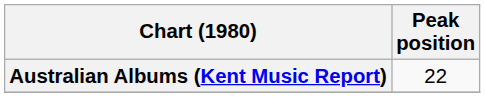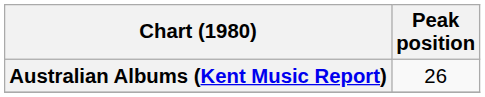 <table class="wikitable sortable plainrowheaders" style="text-align:center">
 <tr>
 <th scope="col">Chart (1980)</th>
 <th scope="col">Peak<br>position</th>
 </tr>
 <tr>
 <th scope="row">Australian Albums (<a href='#'>Kent Music Report</a>)</th>
-<td>22</td>
+<td>26</td>
 </tr>
 <tr>
 </tr>
 </table>
